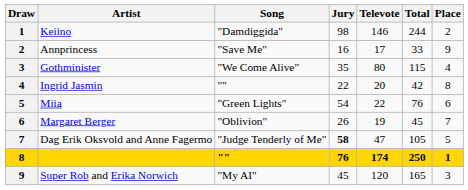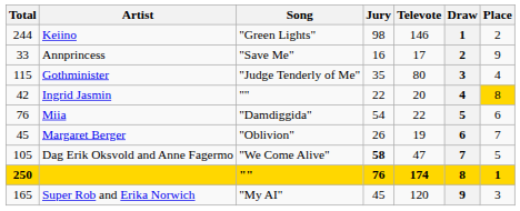 <table class="sortable wikitable plainrowheaders" style="margin: 1em auto 1em auto; text-align:center;">
 <tr>
-<th scope="col">Draw</th>
+<th scope="col">Total</th>
 <th scope="col">Artist</th>
 <th scope="col">Song</th>
 <th scope="col">Jury</th>
 <th scope="col">Televote</th>
-<th scope="col">Total</th>
+<th scope="col">Draw</th>
 <th scope="col">Place</th>
 </tr>
 <tr>
-<th scope="row" style="text-align:center;">1</th>
+<td>244</td>
 <td style="text-align:left;"><a href='#'>Keiino</a></td>
-<td style="text-align:left;">"Damdiggida"</td>
+<td style="text-align:left;">"Green Lights"</td>
 <td>98</td>
 <td>146</td>
-<td>244</td>
+<th scope="row" style="text-align:center;">1</th>
 <td>2</td>
 </tr>
 <tr>
-<th scope="row" style="text-align:center;">2</th>
+<td>33</td>
 <td style="text-align:left;">Annprincess</td>
 <td style="text-align:left;">"Save Me"</td>
 <td>16</td>
 <td>17</td>
-<td>33</td>
+<th scope="row" style="text-align:center;">2</th>
 <td>9</td>
 </tr>
 <tr>
-<th scope="row" style="text-align:center;">3</th>
+<td>115</td>
 <td style="text-align:left;"><a href='#'>Gothminister</a></td>
-<td style="text-align:left;">"We Come Alive"</td>
+<td style="text-align:left;">"Judge Tenderly of Me"</td>
 <td>35</td>
 <td>80</td>
-<td>115</td>
+<th scope="row" style="text-align:center;">3</th>
 <td>4</td>
 </tr>
 <tr>
-<th scope="row" style="text-align:center;">4</th>
+<td>42</td>
 <td style="text-align:left;"><a href='#'>Ingrid Jasmin</a></td>
 <td style="text-align:left;">""</td>
 <td>22</td>
 <td>20</td>
-<td>42</td>
-<td>8</td>
+<th scope="row" style="text-align:center;">4</th>
+<td style="background: gold;">8</td>
 </tr>
 <tr>
-<th scope="row" style="text-align:center;">5</th>
+<td>76</td>
 <td style="text-align:left;"><a href='#'>Miia</a></td>
-<td style="text-align:left;">"Green Lights"</td>
+<td style="text-align:left;">"Damdiggida"</td>
 <td>54</td>
 <td>22</td>
-<td>76</td>
+<th scope="row" style="text-align:center;">5</th>
 <td>6</td>
 </tr>
 <tr>
-<th scope="row" style="text-align:center;">6</th>
+<td>45</td>
 <td style="text-align:left;"><a href='#'>Margaret Berger</a></td>
 <td style="text-align:left;">"Oblivion"</td>
 <td>26</td>
 <td>19</td>
-<td>45</td>
+<th scope="row" style="text-align:center;">6</th>
 <td>7</td>
 </tr>
 <tr>
-<th scope="row" style="text-align:center;">7</th>
+<td>105</td>
 <td style="text-align:left;">Dag Erik Oksvold and Anne Fagermo</td>
-<td style="text-align:left;">"Judge Tenderly of Me"</td>
+<td style="text-align:left;">"We Come Alive"</td>
 <td><strong>58</strong></td>
 <td>47</td>
-<td>105</td>
+<th scope="row" style="text-align:center;">7</th>
 <td>5</td>
 </tr>
 <tr style="font-weight:bold; background:gold;">
-<th scope="row" style="text-align:center; font-weight:bold; background:gold;">8</th>
+<td>250</td>
 <td style="text-align:left"></td>
 <td style="text-align:left">""</td>
 <td>76</td>
 <td>174</td>
-<td>250</td>
+<th scope="row" style="text-align:center; font-weight:bold; background:gold;">8</th>
 <td>1</td>
 </tr>
 <tr>
-<th scope="row" style="text-align:center;">9</th>
+<td>165</td>
 <td style="text-align:left;"><a href='#'>Super Rob</a> and <a href='#'>Erika Norwich</a></td>
 <td style="text-align:left;">"My AI"</td>
 <td>45</td>
 <td>120</td>
-<td>165</td>
+<th scope="row" style="text-align:center;">9</th>
 <td>3</td>
 </tr>
 </table>
